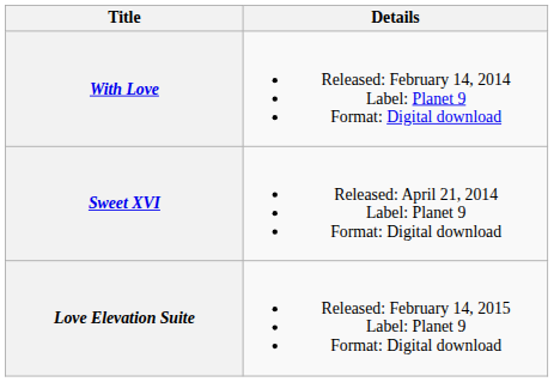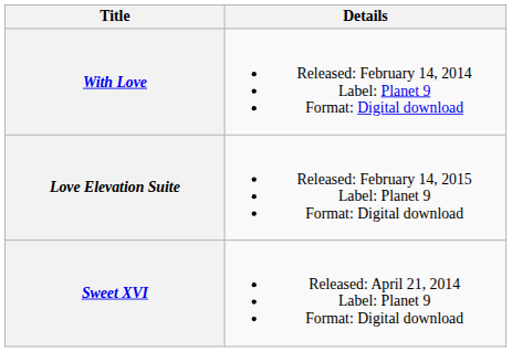 <table class="wikitable plainrowheaders" style="text-align:center;">
 <tr>
 <th scope="col" style="width:14em;">Title</th>
 <th scope="col" style="width:18em;">Details</th>
 </tr>
 <tr>
 <th scope="row"><em><a href='#'>With Love</a></em></th>
 <td><br><ul><li>Released: February 14, 2014</li><li>Label: <a href='#'>Planet 9</a></li><li>Format: <a href='#'>Digital download</a></li></ul></td>
 </tr>
 <tr>
+<th scope="row"><em>Love Elevation Suite</em></th>
+<td><br><ul><li>Released: February 14, 2015</li><li>Label: Planet 9</li><li>Format: Digital download</li></ul></td>
+</tr>
+<tr>
 <th scope="row"><em><a href='#'>Sweet XVI</a></em></th>
 <td><br><ul><li>Released: April 21, 2014</li><li>Label: Planet 9</li><li>Format: Digital download</li></ul></td>
 </tr>
-<tr>
-<th scope="row"><em>Love Elevation Suite</em></th>
-<td><br><ul><li>Released: February 14, 2015</li><li>Label: Planet 9</li><li>Format: Digital download</li></ul></td>
-</tr>
 </table>
